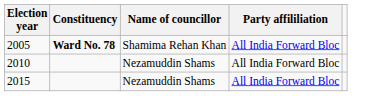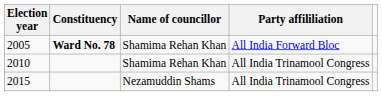 <table class="wikitable"ìÍĦĤĠčw>
 <tr>
 <th>Election<br> year</th>
 <th>Constituency</th>
 <th>Name of councillor</th>
 <th>Party affililiation</th>
 </tr>
 <tr>
 <td>2005</td>
 <td><strong>Ward No. 78</strong></td>
 <td>Shamima Rehan Khan</td>
 <td><a href='#'>All India Forward Bloc</a></td>
 <td></td>
 </tr>
 <tr>
 <td>2010</td>
 <td></td>
-<td>Nezamuddin Shams</td>
-<td>All India Forward Bloc</td>
+<td>Shamima Rehan Khan</td>
+<td>All India Trinamool Congress</td>
 <td></td>
 </tr>
 <tr>
 <td>2015</td>
 <td></td>
 <td>Nezamuddin Shams</td>
-<td><a href='#'>All India Forward Bloc</a></td>
+<td>All India Trinamool Congress</td>
 <td></td>
 </tr>
 </table>
